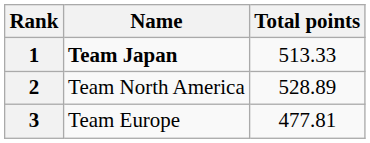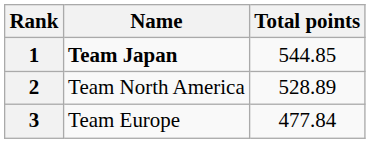 <table class="wikitable sortable">
 <tr>
 <th>Rank</th>
 <th>Name</th>
 <th>Total points</th>
 </tr>
 <tr>
 <th>1</th>
 <td><strong>Team Japan</strong></td>
-<td align="center">513.33</td>
+<td align="center">544.85</td>
 </tr>
 <tr>
 <th>2</th>
 <td>Team North America</td>
 <td align="center">528.89</td>
 </tr>
 <tr>
 <th>3</th>
 <td>Team Europe</td>
-<td align="center">477.81</td>
+<td align="center">477.84</td>
 </tr>
 </table>
